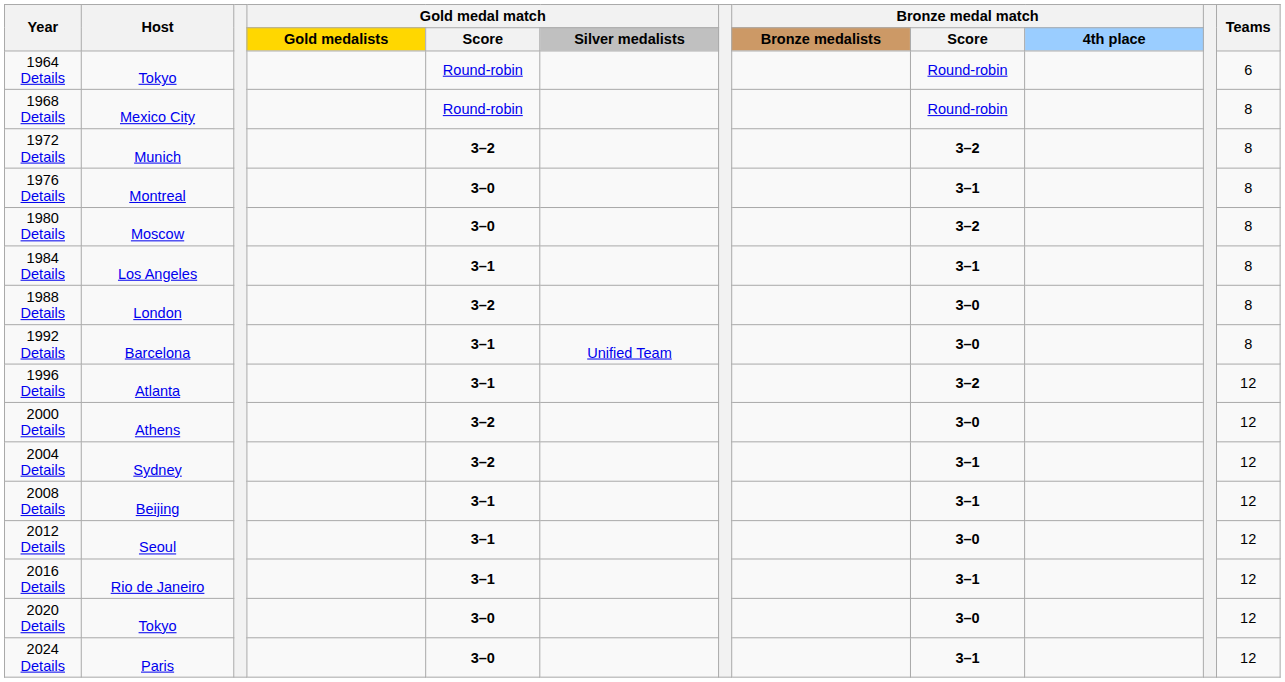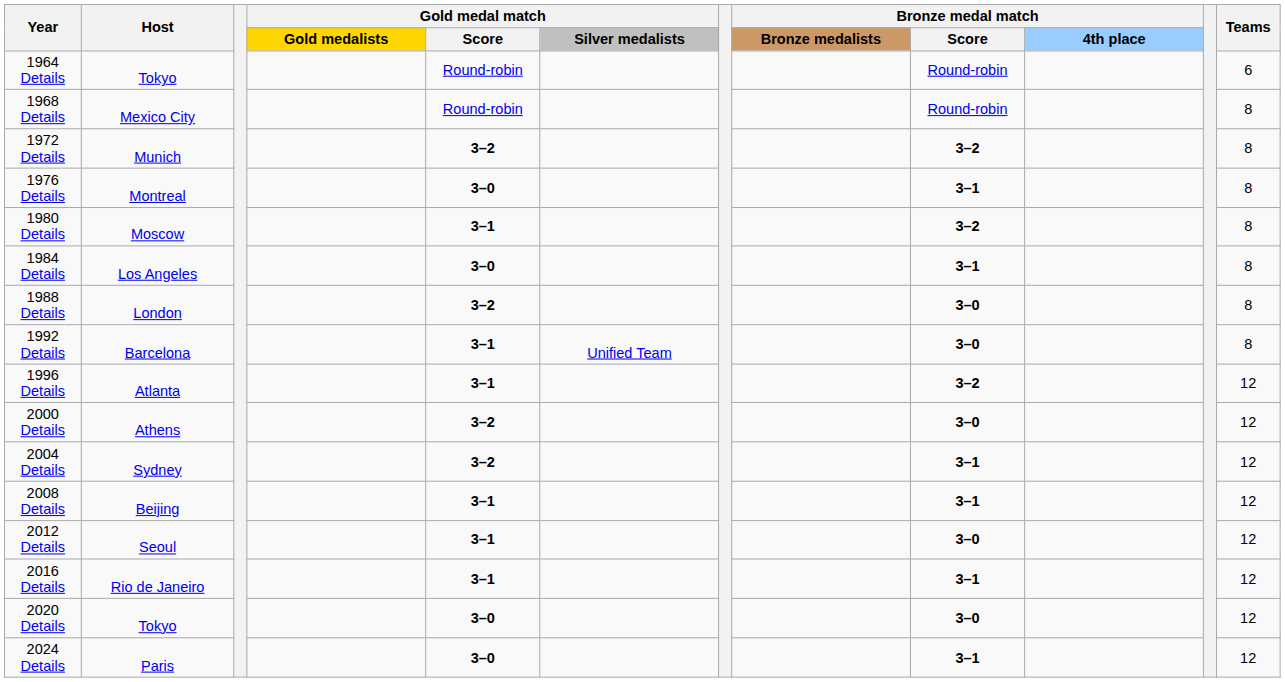 <table class="wikitable" style="font-size:90%; width:100%; text-align:center">
 <tr>
 <th rowspan="2" style="width:6%">Year</th>
 <th rowspan="2" style="width:12%">Host</th>
 <th width=1% rowspan=18 bgcolor=ffffff></th>
 <th colspan="3">Gold medal match</th>
 <th width=1% rowspan=18 bgcolor=ffffff></th>
 <th colspan="3">Bronze medal match</th>
 <th width=1% rowspan=18 bgcolor=ffffff></th>
 <th rowspan="2" style="width:5%">Teams</th>
 </tr>
 <tr style="background:#efefef">
 <th style="width:14%; background:gold">Gold medalists</th>
 <th width=9%>Score</th>
 <th style="width:14%; background:silver">Silver medalists</th>
 <th style="width:14%; background:#cc9966">Bronze medalists</th>
 <th width=9%>Score</th>
 <th style="width:14%; background:#9acdff">4th place</th>
 </tr>
 <tr>
 <td>1964<br><a href='#'>Details</a></td>
 <td><br><a href='#'>Tokyo</a></td>
 <td><strong></strong></td>
 <td><a href='#'>Round-robin</a></td>
 <td></td>
 <td></td>
 <td><a href='#'>Round-robin</a></td>
 <td></td>
 <td>6</td>
 </tr>
 <tr>
 <td>1968<br><a href='#'>Details</a></td>
 <td><br><a href='#'>Mexico City</a></td>
 <td><strong></strong></td>
 <td><a href='#'>Round-robin</a></td>
 <td></td>
 <td></td>
 <td><a href='#'>Round-robin</a></td>
 <td></td>
 <td>8</td>
 </tr>
 <tr>
 <td>1972<br><a href='#'>Details</a></td>
 <td><br><a href='#'>Munich</a></td>
 <td><strong></strong></td>
 <td><strong>3–2</strong></td>
 <td></td>
 <td></td>
 <td><strong>3–2</strong></td>
 <td></td>
 <td>8</td>
 </tr>
 <tr>
 <td>1976<br><a href='#'>Details</a></td>
 <td><br><a href='#'>Montreal</a></td>
 <td><strong></strong></td>
 <td><strong>3–0</strong></td>
 <td></td>
 <td></td>
 <td><strong>3–1</strong></td>
 <td></td>
 <td>8</td>
 </tr>
 <tr>
 <td>1980<br><a href='#'>Details</a></td>
 <td><br><a href='#'>Moscow</a></td>
 <td><strong></strong></td>
-<td><strong>3–0</strong></td>
+<td><strong>3–1</strong></td>
 <td></td>
 <td></td>
 <td><strong>3–2</strong></td>
 <td></td>
 <td>8</td>
 </tr>
 <tr>
 <td>1984<br><a href='#'>Details</a></td>
 <td><br><a href='#'>Los Angeles</a></td>
 <td><strong></strong></td>
-<td><strong>3–1</strong></td>
+<td><strong>3–0</strong></td>
 <td></td>
 <td></td>
 <td><strong>3–1</strong></td>
 <td></td>
 <td>8</td>
 </tr>
 <tr>
 <td>1988<br><a href='#'>Details</a></td>
 <td><br><a href='#'>London</a></td>
 <td><strong></strong></td>
 <td><strong>3–2</strong></td>
 <td></td>
 <td></td>
 <td><strong>3–0</strong></td>
 <td></td>
 <td>8</td>
 </tr>
 <tr>
 <td>1992<br><a href='#'>Details</a></td>
 <td><br><a href='#'>Barcelona</a></td>
 <td><strong></strong></td>
 <td><strong>3–1</strong></td>
 <td><br> <a href='#'>Unified Team</a></td>
 <td></td>
 <td><strong>3–0</strong></td>
 <td></td>
 <td>8</td>
 </tr>
 <tr>
 <td>1996<br><a href='#'>Details</a></td>
 <td><br><a href='#'>Atlanta</a></td>
 <td><strong></strong></td>
 <td><strong>3–1</strong></td>
 <td></td>
 <td></td>
 <td><strong>3–2</strong></td>
 <td></td>
 <td>12</td>
 </tr>
 <tr>
 <td>2000<br><a href='#'>Details</a></td>
 <td><br><a href='#'>Athens</a></td>
 <td><strong></strong></td>
 <td><strong>3–2</strong></td>
 <td></td>
 <td></td>
 <td><strong>3–0</strong></td>
 <td></td>
 <td>12</td>
 </tr>
 <tr>
 <td>2004<br><a href='#'>Details</a></td>
 <td><br><a href='#'>Sydney</a></td>
 <td><strong></strong></td>
 <td><strong>3–2</strong></td>
 <td></td>
 <td></td>
 <td><strong>3–1</strong></td>
 <td></td>
 <td>12</td>
 </tr>
 <tr>
 <td>2008<br><a href='#'>Details</a></td>
 <td><br><a href='#'>Beijing</a></td>
 <td><strong></strong></td>
 <td><strong>3–1</strong></td>
 <td></td>
 <td></td>
 <td><strong>3–1</strong></td>
 <td></td>
 <td>12</td>
 </tr>
 <tr>
 <td>2012<br><a href='#'>Details</a></td>
 <td><br><a href='#'>Seoul</a></td>
 <td><strong></strong></td>
 <td><strong>3–1</strong></td>
 <td></td>
 <td></td>
 <td><strong>3–0</strong></td>
 <td></td>
 <td>12</td>
 </tr>
 <tr>
 <td>2016<br><a href='#'>Details</a></td>
 <td><br><a href='#'>Rio de Janeiro</a></td>
 <td><strong></strong></td>
 <td><strong>3–1</strong></td>
 <td></td>
 <td></td>
 <td><strong>3–1</strong></td>
 <td></td>
 <td>12</td>
 </tr>
 <tr>
 <td>2020<br><a href='#'>Details</a></td>
 <td><br><a href='#'>Tokyo</a></td>
 <td><strong></strong></td>
 <td><strong>3–0</strong></td>
 <td></td>
 <td></td>
 <td><strong>3–0</strong></td>
 <td></td>
 <td>12</td>
 </tr>
 <tr>
 <td>2024<br><a href='#'>Details</a></td>
 <td><br><a href='#'>Paris</a></td>
 <td><strong></strong></td>
 <td><strong>3–0</strong></td>
 <td></td>
 <td></td>
 <td><strong>3–1</strong></td>
 <td></td>
 <td>12</td>
 </tr>
 </table>
